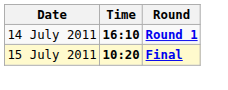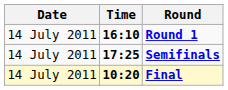 <table class="wikitable">
 <tr>
 <th>Date</th>
 <th>Time</th>
 <th>Round</th>
 </tr>
 <tr>
 <td>14 July 2011</td>
 <td><strong>16:10</strong></td>
 <td><strong><a href='#'>Round 1</a></strong></td>
 </tr>
+<tr>
+<td>14 July 2011</td>
+<td><strong>17:25</strong></td>
+<td><strong><a href='#'>Semifinals</a></strong></td>
+</tr>
 <tr style=background:lemonchiffon>
-<td>15 July 2011</td>
+<td>14 July 2011</td>
 <td><strong>10:20</strong></td>
 <td><strong><a href='#'>Final</a></strong></td>
 </tr>
 </table>
